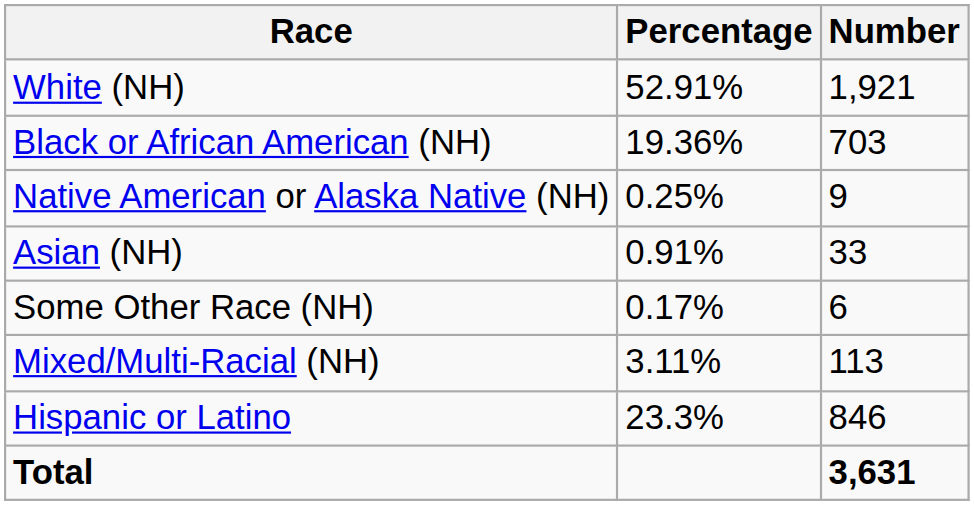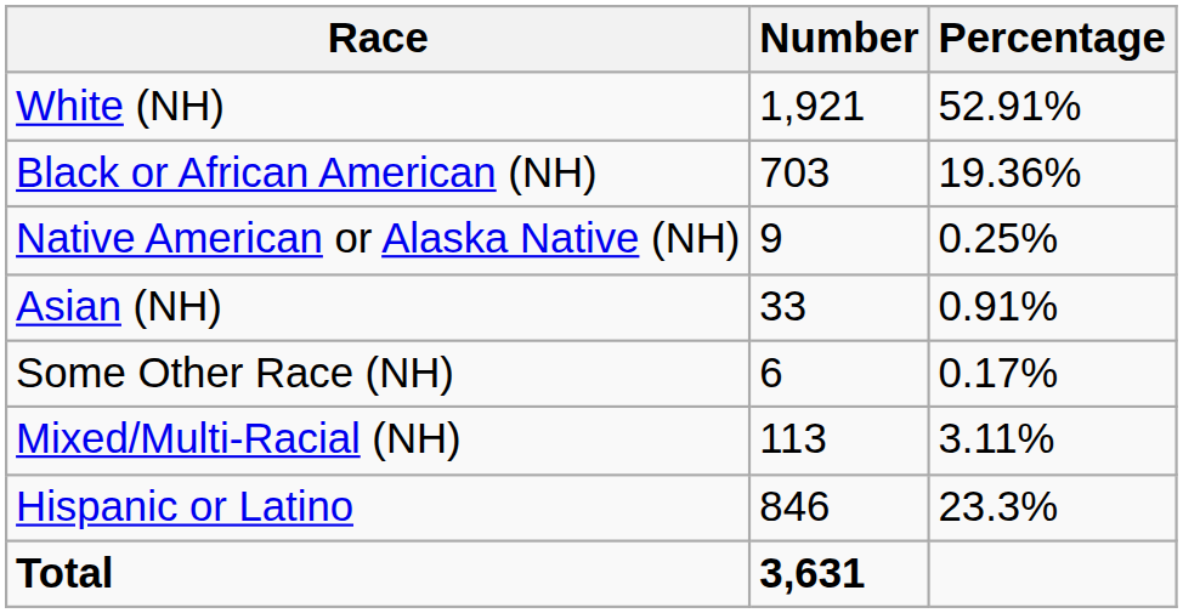 <table class="wikitable">
 <tr>
 <th>Race</th>
+<th>Number</th>
 <th>Percentage</th>
-<th>Number</th>
 </tr>
 <tr>
 <td><a href='#'>White</a> (NH)</td>
+<td>1,921</td>
 <td>52.91%</td>
-<td>1,921</td>
 </tr>
 <tr>
 <td><a href='#'>Black or African American</a> (NH)</td>
+<td>703</td>
 <td>19.36%</td>
-<td>703</td>
 </tr>
 <tr>
 <td><a href='#'>Native American</a> or <a href='#'>Alaska Native</a> (NH)</td>
+<td>9</td>
 <td>0.25%</td>
-<td>9</td>
 </tr>
 <tr>
 <td><a href='#'>Asian</a> (NH)</td>
+<td>33</td>
 <td>0.91%</td>
-<td>33</td>
 </tr>
 <tr>
 <td>Some Other Race (NH)</td>
+<td>6</td>
 <td>0.17%</td>
-<td>6</td>
 </tr>
 <tr>
 <td><a href='#'>Mixed/Multi-Racial</a> (NH)</td>
+<td>113</td>
 <td>3.11%</td>
-<td>113</td>
 </tr>
 <tr>
 <td><a href='#'>Hispanic or Latino</a></td>
+<td>846</td>
 <td>23.3%</td>
-<td>846</td>
 </tr>
 <tr>
 <td><strong>Total</strong></td>
+<td><strong>3,631</strong></td>
 <td></td>
-<td><strong>3,631</strong></td>
 </tr>
 </table>
